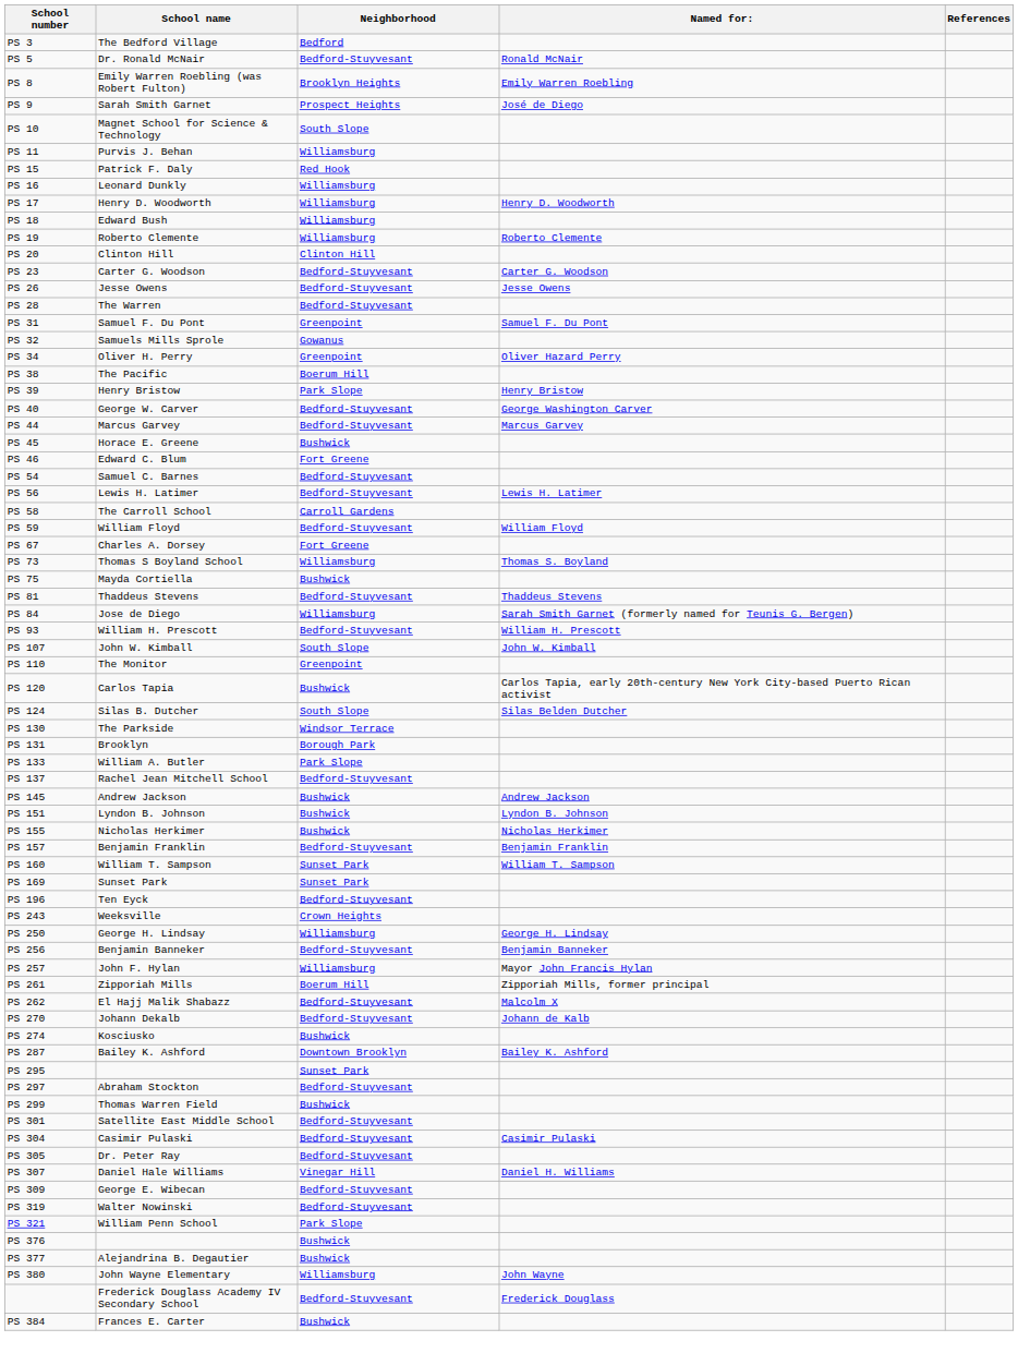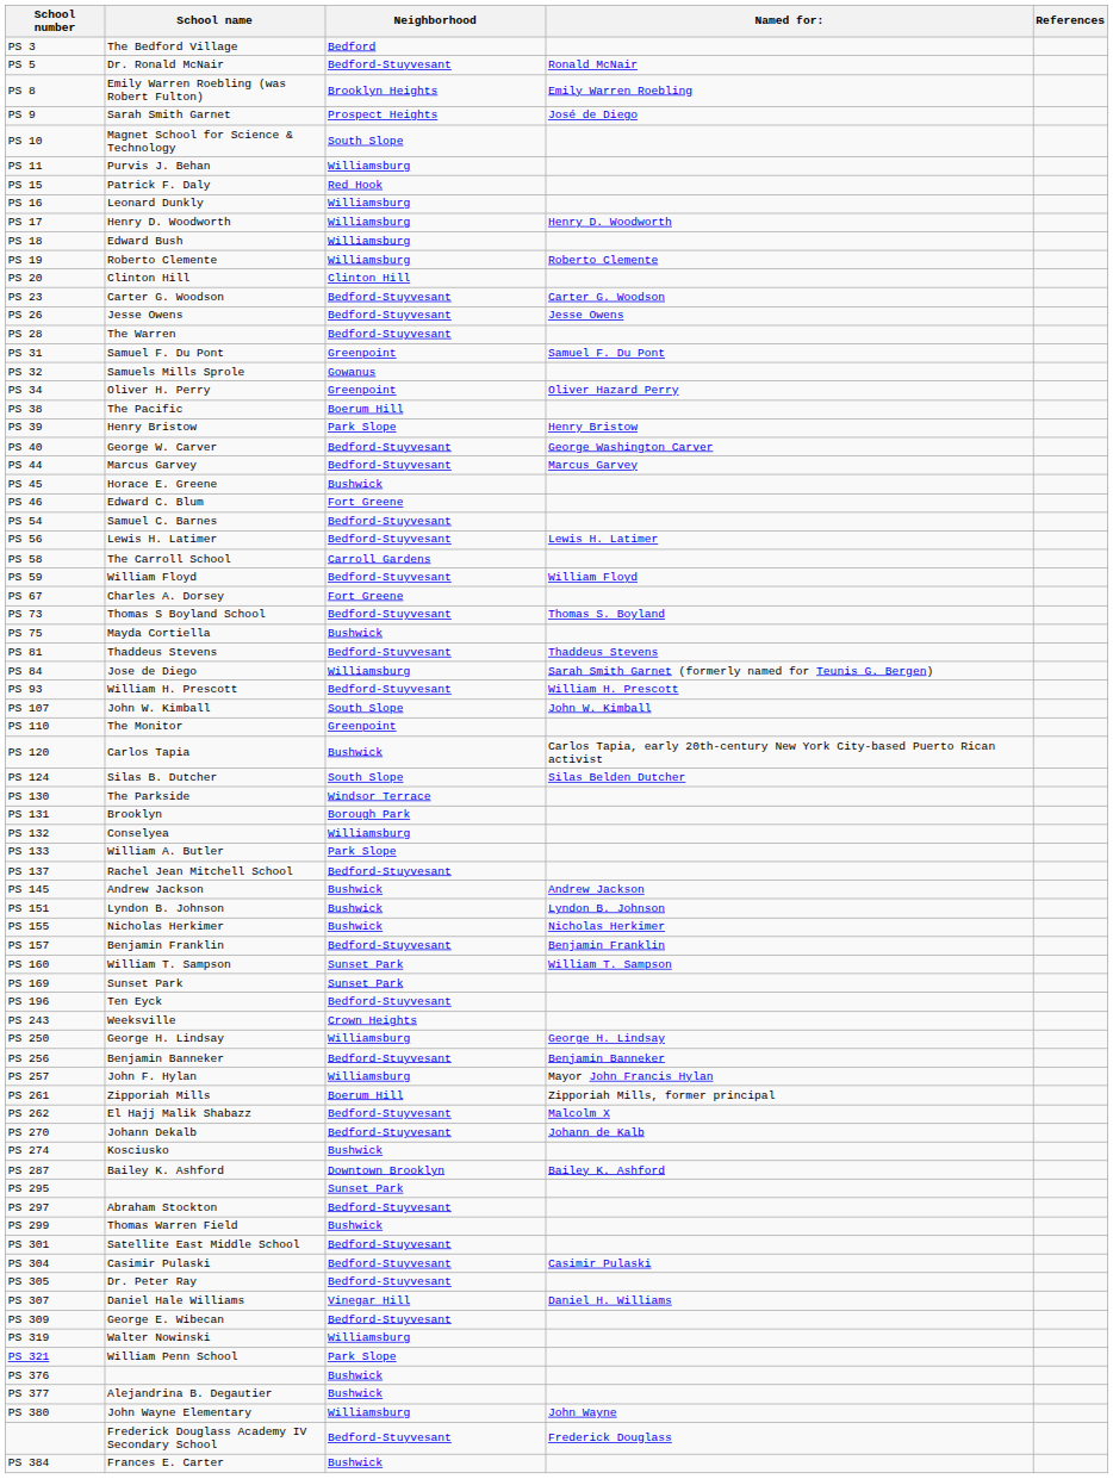 <table class="wikitable">
 <tr>
 <th style="width:9%;">School<br>number</th>
 <th style="width:20%;">School name</th>
 <th style="width:20%;">Neighborhood</th>
 <th>Named for:</th>
 <th>References</th>
 </tr>
 <tr>
 <td>PS 3</td>
 <td>The Bedford Village</td>
 <td><a href='#'>Bedford</a></td>
 <td></td>
 <td></td>
 </tr>
 <tr>
 <td>PS 5</td>
 <td>Dr. Ronald McNair</td>
 <td><a href='#'>Bedford-Stuyvesant</a></td>
 <td><a href='#'>Ronald McNair</a></td>
 <td></td>
 </tr>
 <tr>
 <td>PS 8</td>
 <td>Emily Warren Roebling (was Robert Fulton)</td>
 <td><a href='#'>Brooklyn Heights</a></td>
 <td><a href='#'>Emily Warren Roebling</a></td>
 <td></td>
 </tr>
 <tr>
 <td>PS 9</td>
 <td>Sarah Smith Garnet</td>
 <td><a href='#'>Prospect Heights</a></td>
 <td><a href='#'>José de Diego</a></td>
 <td></td>
 </tr>
 <tr>
 <td>PS 10</td>
 <td>Magnet School for Science & Technology</td>
 <td><a href='#'>South Slope</a></td>
 <td></td>
 <td></td>
 </tr>
 <tr>
 <td>PS 11</td>
 <td>Purvis J. Behan</td>
 <td><a href='#'>Williamsburg</a></td>
 <td></td>
 <td></td>
 </tr>
 <tr>
 <td>PS 15</td>
 <td>Patrick F. Daly</td>
 <td><a href='#'>Red Hook</a></td>
 <td></td>
 <td></td>
 </tr>
 <tr>
 <td>PS 16</td>
 <td>Leonard Dunkly</td>
 <td><a href='#'>Williamsburg</a></td>
 <td></td>
 <td></td>
 </tr>
 <tr>
 <td>PS 17</td>
 <td>Henry D. Woodworth</td>
 <td><a href='#'>Williamsburg</a></td>
 <td><a href='#'>Henry D. Woodworth</a></td>
 <td></td>
 </tr>
 <tr>
 <td>PS 18</td>
 <td>Edward Bush</td>
 <td><a href='#'>Williamsburg</a></td>
 <td></td>
 <td></td>
 </tr>
 <tr>
 <td>PS 19</td>
 <td>Roberto Clemente</td>
 <td><a href='#'>Williamsburg</a></td>
 <td><a href='#'>Roberto Clemente</a></td>
 <td></td>
 </tr>
 <tr>
 <td>PS 20</td>
 <td>Clinton Hill</td>
 <td><a href='#'>Clinton Hill</a></td>
 <td></td>
 <td></td>
 </tr>
 <tr>
 <td>PS 23</td>
 <td>Carter G. Woodson</td>
 <td><a href='#'>Bedford-Stuyvesant</a></td>
 <td><a href='#'>Carter G. Woodson</a></td>
 <td></td>
 </tr>
 <tr>
 <td>PS 26</td>
 <td>Jesse Owens</td>
 <td><a href='#'>Bedford-Stuyvesant</a></td>
 <td><a href='#'>Jesse Owens</a></td>
 <td></td>
 </tr>
 <tr>
 <td>PS 28</td>
 <td>The Warren</td>
 <td><a href='#'>Bedford-Stuyvesant</a></td>
 <td></td>
 <td></td>
 </tr>
 <tr>
 <td>PS 31</td>
 <td>Samuel F. Du Pont</td>
 <td><a href='#'>Greenpoint</a></td>
 <td><a href='#'>Samuel F. Du Pont</a></td>
 <td></td>
 </tr>
 <tr>
 <td>PS 32</td>
 <td>Samuels Mills Sprole</td>
 <td><a href='#'>Gowanus</a></td>
 <td></td>
 <td></td>
 </tr>
 <tr>
 <td>PS 34</td>
 <td>Oliver H. Perry</td>
 <td><a href='#'>Greenpoint</a></td>
 <td><a href='#'>Oliver Hazard Perry</a></td>
 <td></td>
 </tr>
 <tr>
 <td>PS 38</td>
 <td>The Pacific</td>
 <td><a href='#'>Boerum Hill</a></td>
 <td></td>
 <td></td>
 </tr>
 <tr>
 <td>PS 39</td>
 <td>Henry Bristow</td>
 <td><a href='#'>Park Slope</a></td>
 <td><a href='#'>Henry Bristow</a></td>
 <td></td>
 </tr>
 <tr>
 <td>PS 40</td>
 <td>George W. Carver</td>
 <td><a href='#'>Bedford-Stuyvesant</a></td>
 <td><a href='#'>George Washington Carver</a></td>
 <td></td>
 </tr>
 <tr>
 <td>PS 44</td>
 <td>Marcus Garvey</td>
 <td><a href='#'>Bedford-Stuyvesant</a></td>
 <td><a href='#'>Marcus Garvey</a></td>
 <td></td>
 </tr>
 <tr>
 <td>PS 45</td>
 <td>Horace E. Greene</td>
 <td><a href='#'>Bushwick</a></td>
 <td></td>
 <td></td>
 </tr>
 <tr>
 <td>PS 46</td>
 <td>Edward C. Blum</td>
 <td><a href='#'>Fort Greene</a></td>
 <td></td>
 <td></td>
 </tr>
 <tr>
 <td>PS 54</td>
 <td>Samuel C. Barnes</td>
 <td><a href='#'>Bedford-Stuyvesant</a></td>
 <td></td>
 <td></td>
 </tr>
 <tr>
 <td>PS 56</td>
 <td>Lewis H. Latimer</td>
 <td><a href='#'>Bedford-Stuyvesant</a></td>
 <td><a href='#'>Lewis H. Latimer</a></td>
 <td></td>
 </tr>
 <tr>
 <td>PS 58</td>
 <td>The Carroll School</td>
 <td><a href='#'>Carroll Gardens</a></td>
 <td></td>
 <td></td>
 </tr>
 <tr>
 <td>PS 59</td>
 <td>William Floyd</td>
 <td><a href='#'>Bedford-Stuyvesant</a></td>
 <td><a href='#'>William Floyd</a></td>
 <td></td>
 </tr>
 <tr>
 <td>PS 67</td>
 <td>Charles A. Dorsey</td>
 <td><a href='#'>Fort Greene</a></td>
 <td></td>
 <td></td>
 </tr>
 <tr>
 <td>PS 73</td>
 <td>Thomas S Boyland School</td>
-<td><a href='#'>Williamsburg</a></td>
+<td><a href='#'>Bedford-Stuyvesant</a></td>
 <td><a href='#'>Thomas S. Boyland</a></td>
 <td></td>
 </tr>
 <tr>
 <td>PS 75</td>
 <td>Mayda Cortiella</td>
 <td><a href='#'>Bushwick</a></td>
 <td></td>
 <td></td>
 </tr>
 <tr>
 <td>PS 81</td>
 <td>Thaddeus Stevens</td>
 <td><a href='#'>Bedford-Stuyvesant</a></td>
 <td><a href='#'>Thaddeus Stevens</a></td>
 <td></td>
 </tr>
 <tr>
 <td>PS 84</td>
 <td>Jose de Diego</td>
 <td><a href='#'>Williamsburg</a></td>
 <td><a href='#'>Sarah Smith Garnet</a> (formerly named for <a href='#'>Teunis G. Bergen</a>)</td>
 <td></td>
 </tr>
 <tr>
 <td>PS 93</td>
 <td>William H. Prescott</td>
 <td><a href='#'>Bedford-Stuyvesant</a></td>
 <td><a href='#'>William H. Prescott</a></td>
 <td></td>
 </tr>
 <tr>
 <td>PS 107</td>
 <td>John W. Kimball</td>
 <td><a href='#'>South Slope</a></td>
 <td><a href='#'>John W. Kimball</a></td>
 <td></td>
 </tr>
 <tr>
 <td>PS 110</td>
 <td>The Monitor</td>
 <td><a href='#'>Greenpoint</a></td>
 <td></td>
 <td></td>
 </tr>
 <tr>
 <td>PS 120</td>
 <td>Carlos Tapia</td>
 <td><a href='#'>Bushwick</a></td>
 <td>Carlos Tapia, early 20th-century New York City-based Puerto Rican activist</td>
 <td></td>
 </tr>
 <tr>
 <td>PS 124</td>
 <td>Silas B. Dutcher</td>
 <td><a href='#'>South Slope</a></td>
 <td><a href='#'>Silas Belden Dutcher</a></td>
 <td></td>
 </tr>
 <tr>
 <td>PS 130</td>
 <td>The Parkside</td>
 <td><a href='#'>Windsor Terrace</a></td>
 <td></td>
 <td></td>
 </tr>
 <tr>
 <td>PS 131</td>
 <td>Brooklyn</td>
 <td><a href='#'>Borough Park</a></td>
+<td></td>
+<td></td>
+</tr>
+<tr>
+<td>PS 132</td>
+<td>Conselyea</td>
+<td><a href='#'>Williamsburg</a></td>
 <td></td>
 <td></td>
 </tr>
 <tr>
 <td>PS 133</td>
 <td>William A. Butler</td>
 <td><a href='#'>Park Slope</a></td>
 <td></td>
 <td></td>
 </tr>
 <tr>
 <td>PS 137</td>
 <td>Rachel Jean Mitchell School</td>
 <td><a href='#'>Bedford-Stuyvesant</a></td>
 <td></td>
 <td></td>
 </tr>
 <tr>
 <td>PS 145</td>
 <td>Andrew Jackson</td>
 <td><a href='#'>Bushwick</a></td>
 <td><a href='#'>Andrew Jackson</a></td>
 <td></td>
 </tr>
 <tr>
 <td>PS 151</td>
 <td>Lyndon B. Johnson</td>
 <td><a href='#'>Bushwick</a></td>
 <td><a href='#'>Lyndon B. Johnson</a></td>
 <td></td>
 </tr>
 <tr>
 <td>PS 155</td>
 <td>Nicholas Herkimer</td>
 <td><a href='#'>Bushwick</a></td>
 <td><a href='#'>Nicholas Herkimer</a></td>
 <td></td>
 </tr>
 <tr>
 <td>PS 157</td>
 <td>Benjamin Franklin</td>
 <td><a href='#'>Bedford-Stuyvesant</a></td>
 <td><a href='#'>Benjamin Franklin</a></td>
 <td></td>
 </tr>
 <tr>
 <td>PS 160</td>
 <td>William T. Sampson</td>
 <td><a href='#'>Sunset Park</a></td>
 <td><a href='#'>William T. Sampson</a></td>
 <td></td>
 </tr>
 <tr>
 <td>PS 169</td>
 <td>Sunset Park</td>
 <td><a href='#'>Sunset Park</a></td>
 <td></td>
 <td></td>
 </tr>
 <tr>
 <td>PS 196</td>
 <td>Ten Eyck</td>
 <td><a href='#'>Bedford-Stuyvesant</a></td>
 <td></td>
 <td></td>
 </tr>
 <tr>
 <td>PS 243</td>
 <td>Weeksville</td>
 <td><a href='#'>Crown Heights</a></td>
 <td></td>
 <td></td>
 </tr>
 <tr>
 <td>PS 250</td>
 <td>George H. Lindsay</td>
 <td><a href='#'>Williamsburg</a></td>
 <td><a href='#'>George H. Lindsay</a></td>
 <td></td>
 </tr>
 <tr>
 <td>PS 256</td>
 <td>Benjamin Banneker</td>
 <td><a href='#'>Bedford-Stuyvesant</a></td>
 <td><a href='#'>Benjamin Banneker</a></td>
 <td></td>
 </tr>
 <tr>
 <td>PS 257</td>
 <td>John F. Hylan</td>
 <td><a href='#'>Williamsburg</a></td>
 <td>Mayor <a href='#'>John Francis Hylan</a></td>
 <td></td>
 </tr>
 <tr>
 <td>PS 261</td>
 <td>Zipporiah Mills</td>
 <td><a href='#'>Boerum Hill</a></td>
 <td>Zipporiah Mills, former principal</td>
 <td></td>
 </tr>
 <tr>
 <td>PS 262</td>
 <td>El Hajj Malik Shabazz</td>
 <td><a href='#'>Bedford-Stuyvesant</a></td>
 <td><a href='#'>Malcolm X</a></td>
 <td></td>
 </tr>
 <tr>
 <td>PS 270</td>
 <td>Johann Dekalb</td>
 <td><a href='#'>Bedford-Stuyvesant</a></td>
 <td><a href='#'>Johann de Kalb</a></td>
 <td></td>
 </tr>
 <tr>
 <td>PS 274</td>
 <td>Kosciusko</td>
 <td><a href='#'>Bushwick</a></td>
 <td></td>
 <td></td>
 </tr>
 <tr>
 <td>PS 287</td>
 <td>Bailey K. Ashford</td>
 <td><a href='#'>Downtown Brooklyn</a></td>
 <td><a href='#'>Bailey K. Ashford</a></td>
 <td></td>
 </tr>
 <tr>
 <td>PS 295</td>
 <td></td>
 <td><a href='#'>Sunset Park</a></td>
 <td></td>
 <td></td>
 </tr>
 <tr>
 <td>PS 297</td>
 <td>Abraham Stockton</td>
 <td><a href='#'>Bedford-Stuyvesant</a></td>
 <td></td>
 <td></td>
 </tr>
 <tr>
 <td>PS 299</td>
 <td>Thomas Warren Field</td>
 <td><a href='#'>Bushwick</a></td>
 <td></td>
 <td></td>
 </tr>
 <tr>
 <td>PS 301</td>
 <td>Satellite East Middle School</td>
 <td><a href='#'>Bedford-Stuyvesant</a></td>
 <td></td>
 <td></td>
 </tr>
 <tr>
 <td>PS 304</td>
 <td>Casimir Pulaski</td>
 <td><a href='#'>Bedford-Stuyvesant</a></td>
 <td><a href='#'>Casimir Pulaski</a></td>
 <td></td>
 </tr>
 <tr>
 <td>PS 305</td>
 <td>Dr. Peter Ray</td>
 <td><a href='#'>Bedford-Stuyvesant</a></td>
 <td></td>
 <td></td>
 </tr>
 <tr>
 <td>PS 307</td>
 <td>Daniel Hale Williams</td>
 <td><a href='#'>Vinegar Hill</a></td>
 <td><a href='#'>Daniel H. Williams</a></td>
 <td></td>
 </tr>
 <tr>
 <td>PS 309</td>
 <td>George E. Wibecan</td>
 <td><a href='#'>Bedford-Stuyvesant</a></td>
 <td></td>
 <td></td>
 </tr>
 <tr>
 <td>PS 319</td>
 <td>Walter Nowinski</td>
-<td><a href='#'>Bedford-Stuyvesant</a></td>
+<td><a href='#'>Williamsburg</a></td>
 <td></td>
 <td></td>
 </tr>
 <tr>
 <td><a href='#'>PS 321</a></td>
 <td>William Penn School</td>
 <td><a href='#'>Park Slope</a></td>
 <td></td>
 <td></td>
 </tr>
 <tr>
 <td>PS 376</td>
 <td></td>
 <td><a href='#'>Bushwick</a></td>
 <td></td>
 <td></td>
 </tr>
 <tr>
 <td>PS 377</td>
 <td>Alejandrina B. Degautier</td>
 <td><a href='#'>Bushwick</a></td>
 <td></td>
 <td></td>
 </tr>
 <tr>
 <td>PS 380</td>
 <td>John Wayne Elementary</td>
 <td><a href='#'>Williamsburg</a></td>
 <td><a href='#'>John Wayne</a></td>
 <td></td>
 </tr>
 <tr>
 <td></td>
 <td>Frederick Douglass Academy IV Secondary School</td>
 <td><a href='#'>Bedford-Stuyvesant</a></td>
 <td><a href='#'>Frederick Douglass</a></td>
 <td></td>
 </tr>
 <tr>
 <td>PS 384</td>
 <td>Frances E. Carter</td>
 <td><a href='#'>Bushwick</a></td>
 <td></td>
 <td></td>
 </tr>
 </table>
